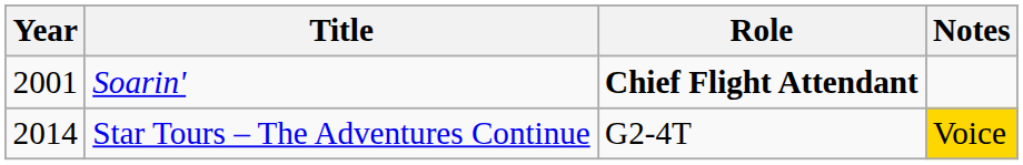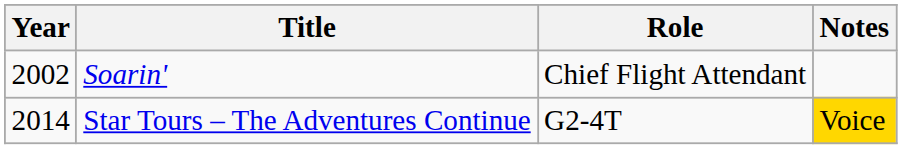 <table class="wikitable sortable">
 <tr>
 <th>Year</th>
 <th>Title</th>
 <th>Role</th>
 <th>Notes</th>
 </tr>
 <tr>
-<td>2001</td>
+<td>2002</td>
 <td><em><a href='#'>Soarin'</a></em></td>
-<td><strong>Chief Flight Attendant</strong></td>
+<td>Chief Flight Attendant</td>
 <td></td>
 </tr>
 <tr>
 <td>2014</td>
 <td><a href='#'>Star Tours – The Adventures Continue</a></td>
 <td>G2-4T</td>
 <td style="background: gold;">Voice</td>
 </tr>
 </table>
